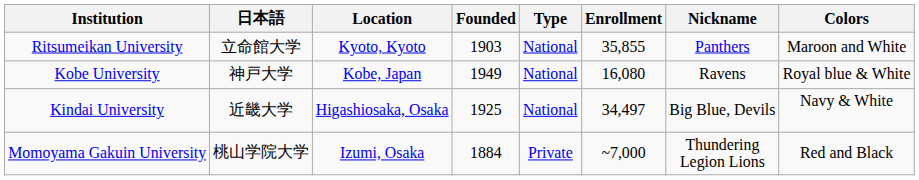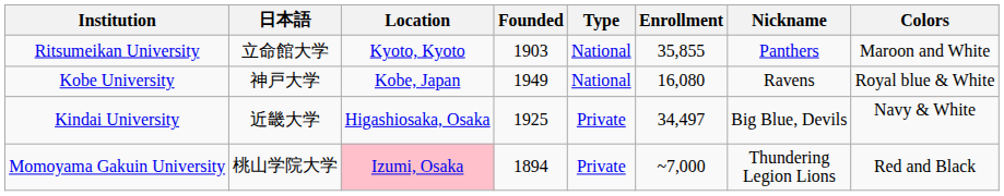 <table class="wikitable sortable" style="text-align: center;">
 <tr>
 <th>Institution</th>
 <th>日本語</th>
 <th>Location</th>
 <th>Founded</th>
 <th>Type</th>
 <th>Enrollment</th>
 <th>Nickname</th>
 <th>Colors</th>
 </tr>
 <tr>
 <td><a href='#'>Ritsumeikan University</a></td>
 <td>立命館大学</td>
 <td><a href='#'>Kyoto, Kyoto</a></td>
 <td>1903</td>
 <td><a href='#'>National</a></td>
 <td>35,855</td>
 <td><a href='#'>Panthers</a></td>
 <td>Maroon and White</td>
 </tr>
 <tr>
 <td><a href='#'>Kobe University</a></td>
 <td>神戸大学</td>
 <td><a href='#'>Kobe, Japan</a></td>
 <td>1949</td>
 <td><a href='#'>National</a></td>
 <td>16,080</td>
 <td>Ravens</td>
 <td>Royal blue & White</td>
 </tr>
 <tr>
 <td><a href='#'>Kindai University</a></td>
 <td>近畿大学</td>
 <td><a href='#'>Higashiosaka, Osaka</a></td>
 <td>1925</td>
-<td><a href='#'>National</a></td>
+<td><a href='#'>Private</a></td>
 <td>34,497</td>
 <td>Big Blue, Devils</td>
 <td>Navy & White<br> </td>
 </tr>
 <tr>
 <td><a href='#'>Momoyama Gakuin University</a></td>
 <td>桃山学院大学</td>
-<td><a href='#'>Izumi, Osaka</a></td>
-<td>1884</td>
+<td style="background: pink;"><a href='#'>Izumi, Osaka</a></td>
+<td>1894</td>
 <td><a href='#'>Private</a></td>
 <td>~7,000</td>
 <td>Thundering<br> Legion Lions</td>
 <td>Red and Black</td>
 </tr>
 </table>
